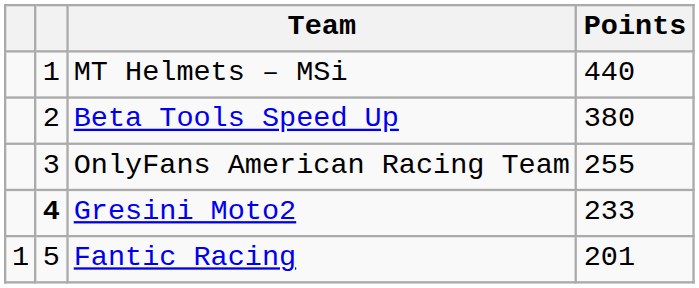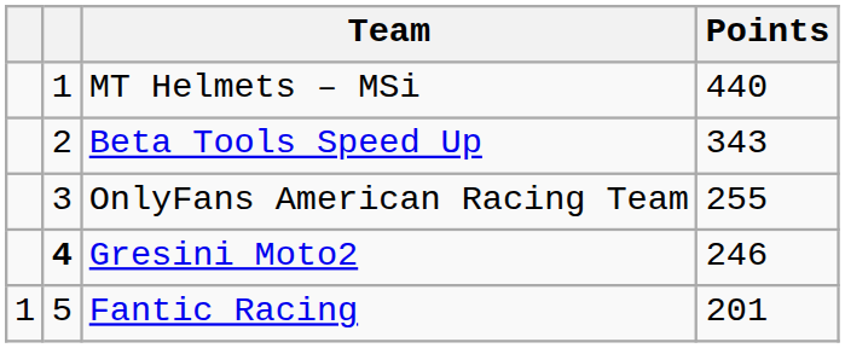 <table class="wikitable" style="font-size: 95%;">
 <tr>
 <th></th>
 <th></th>
 <th>Team</th>
 <th>Points</th>
 </tr>
 <tr>
 <td></td>
 <td align=center>1</td>
 <td> MT Helmets – MSi</td>
 <td align=left>440</td>
 </tr>
 <tr>
 <td></td>
 <td align=center>2</td>
 <td> <a href='#'>Beta Tools Speed Up</a></td>
-<td align=left>380</td>
+<td align=left>343</td>
 </tr>
 <tr>
 <td></td>
 <td align=center>3</td>
 <td> OnlyFans American Racing Team</td>
 <td align=left>255</td>
 </tr>
 <tr>
 <td></td>
 <td align=center><strong>4</strong></td>
 <td> <a href='#'>Gresini Moto2</a></td>
-<td align=left>233</td>
+<td align=left>246</td>
 </tr>
 <tr>
 <td> 1</td>
 <td align=center>5</td>
 <td> <a href='#'>Fantic Racing</a></td>
 <td align=left>201</td>
 </tr>
 </table>
